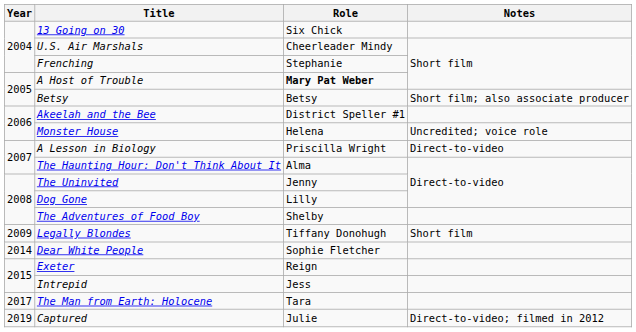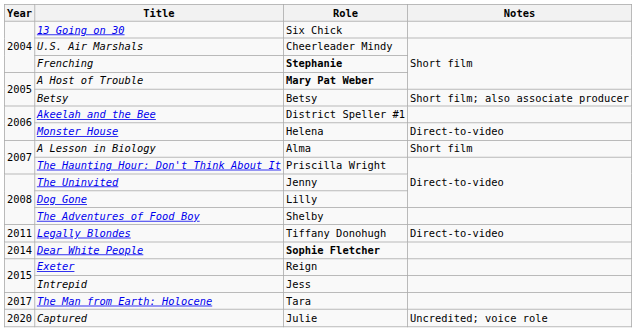 <table class="wikitable sortable">
 <tr>
 <th>Year</th>
 <th>Title</th>
 <th>Role</th>
 <th class="unsortable">Notes</th>
 </tr>
 <tr>
 <td rowspan=3>2004</td>
 <td><em><a href='#'>13 Going on 30</a></em></td>
 <td>Six Chick</td>
 <td></td>
 </tr>
 <tr>
 <td><em>U.S. Air Marshals</em></td>
 <td>Cheerleader Mindy</td>
 <td rowspan=3>Short film</td>
 </tr>
 <tr>
 <td><em>Frenching</em></td>
-<td>Stephanie</td>
+<td><strong>Stephanie</strong></td>
 </tr>
 <tr>
 <td rowspan=2>2005</td>
 <td><em>A Host of Trouble</em></td>
 <td><strong>Mary Pat Weber</strong></td>
 </tr>
 <tr>
 <td><em>Betsy</em></td>
 <td>Betsy</td>
 <td>Short film; also associate producer</td>
 </tr>
 <tr>
 <td rowspan=2>2006</td>
 <td><em><a href='#'>Akeelah and the Bee</a></em></td>
 <td>District Speller #1</td>
 <td></td>
 </tr>
 <tr>
 <td><em><a href='#'>Monster House</a></em></td>
 <td>Helena</td>
-<td>Uncredited; voice role</td>
+<td>Direct-to-video</td>
 </tr>
 <tr>
 <td rowspan=2>2007</td>
 <td><em>A Lesson in Biology</em></td>
-<td>Priscilla Wright</td>
-<td>Direct-to-video</td>
+<td>Alma</td>
+<td>Short film</td>
 </tr>
 <tr>
 <td><em><a href='#'>The Haunting Hour: Don't Think About It</a></em></td>
-<td>Alma</td>
+<td>Priscilla Wright</td>
 <td rowspan=3>Direct-to-video</td>
 </tr>
 <tr>
 <td rowspan=3>2008</td>
 <td><em><a href='#'>The Uninvited</a></em></td>
 <td>Jenny</td>
 </tr>
 <tr>
 <td><em><a href='#'>Dog Gone</a></em></td>
 <td>Lilly</td>
 </tr>
 <tr>
 <td><em><a href='#'>The Adventures of Food Boy</a></em></td>
 <td>Shelby</td>
 <td></td>
 </tr>
 <tr>
-<td>2009</td>
+<td>2011</td>
 <td><em><a href='#'>Legally Blondes</a></em></td>
 <td>Tiffany Donohugh</td>
-<td>Short film</td>
+<td>Direct-to-video</td>
 </tr>
 <tr>
 <td>2014</td>
 <td><em><a href='#'>Dear White People</a></em></td>
-<td>Sophie Fletcher</td>
+<td><strong>Sophie Fletcher</strong></td>
 <td></td>
 </tr>
 <tr>
 <td rowspan=2>2015</td>
 <td><em><a href='#'>Exeter</a></em></td>
 <td>Reign</td>
 <td></td>
 </tr>
 <tr>
 <td><em>Intrepid</em></td>
 <td>Jess</td>
 <td></td>
 </tr>
 <tr>
 <td>2017</td>
 <td><em><a href='#'>The Man from Earth: Holocene</a></em></td>
 <td>Tara</td>
 <td></td>
 </tr>
 <tr>
-<td>2019</td>
+<td>2020</td>
 <td><em>Captured</em></td>
 <td>Julie</td>
-<td>Direct-to-video; filmed in 2012</td>
+<td>Uncredited; voice role</td>
 </tr>
 </table>
